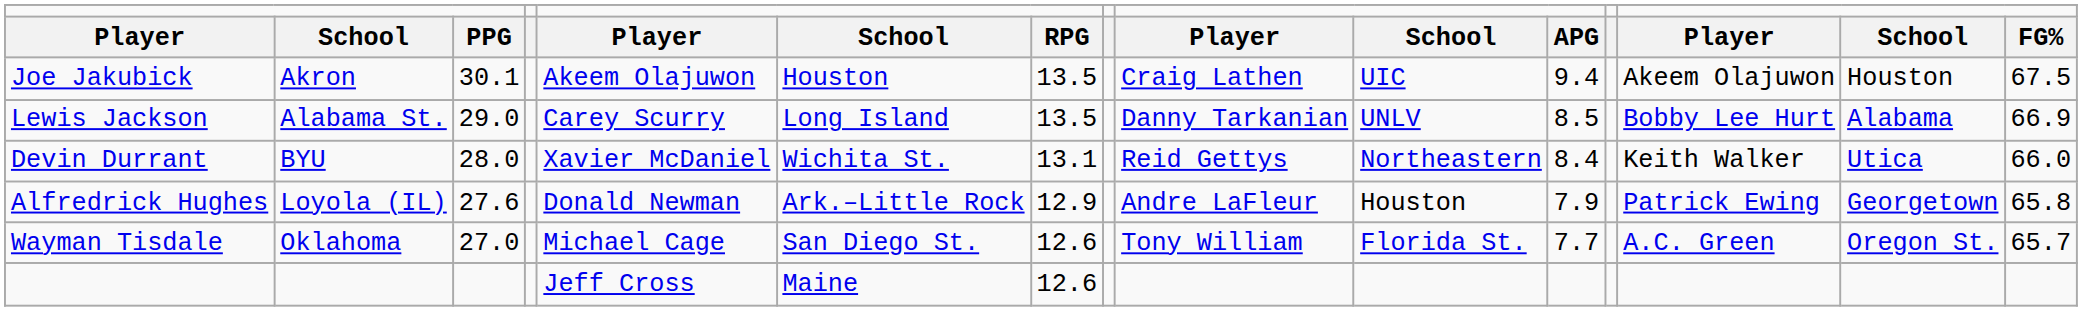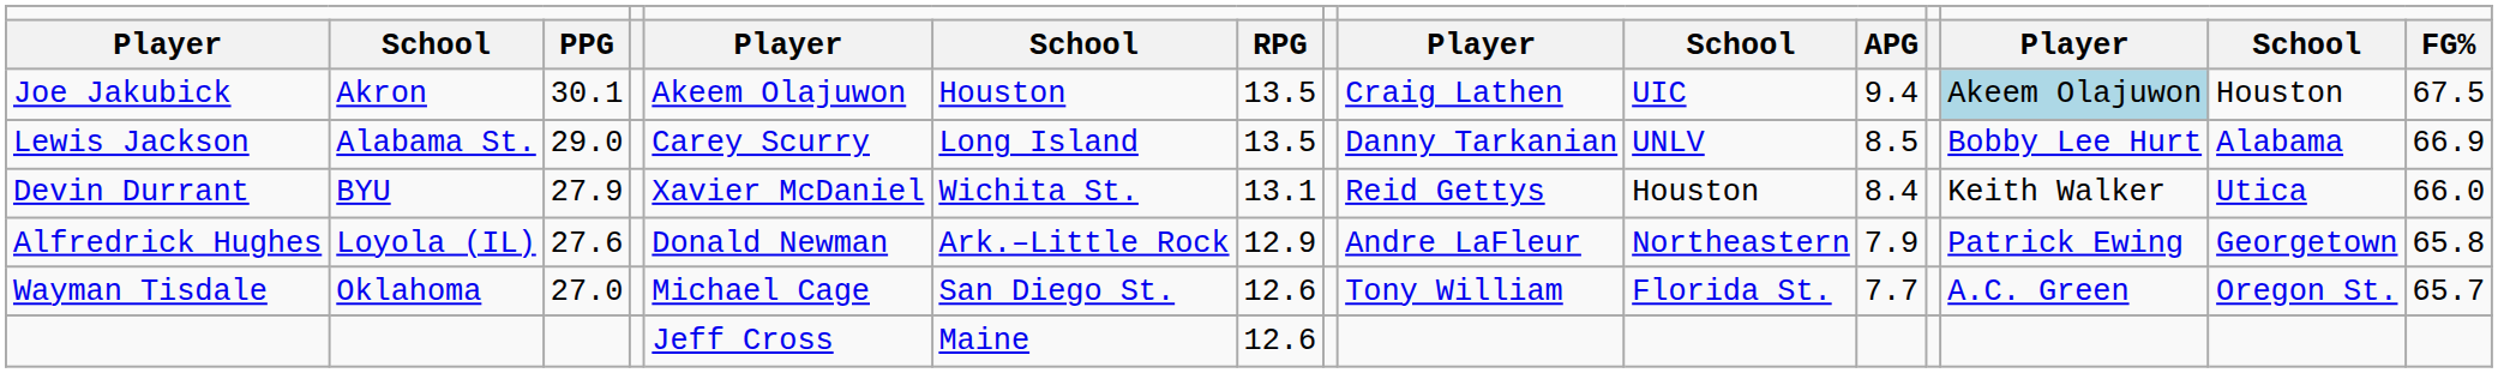 <table class="wikitable" style="text-align: left;">
 <tr>
 <td colspan=3></td>
 <td></td>
 <td colspan=3></td>
 <td></td>
 <td colspan=3></td>
 <td></td>
 <td colspan=3></td>
 </tr>
 <tr>
 <th>Player</th>
 <th>School</th>
 <th>PPG</th>
 <th></th>
 <th>Player</th>
 <th>School</th>
 <th>RPG</th>
 <th></th>
 <th>Player</th>
 <th>School</th>
 <th>APG</th>
 <th></th>
 <th>Player</th>
 <th>School</th>
 <th>FG%</th>
 </tr>
 <tr>
 <td align="left"><a href='#'>Joe Jakubick</a></td>
 <td><a href='#'>Akron</a></td>
 <td>30.1</td>
 <td></td>
 <td><a href='#'>Akeem Olajuwon</a></td>
 <td><a href='#'>Houston</a></td>
 <td>13.5</td>
 <td></td>
 <td><a href='#'>Craig Lathen</a></td>
 <td><a href='#'>UIC</a></td>
 <td>9.4</td>
 <td></td>
-<td>Akeem Olajuwon</td>
+<td style="background: lightblue;">Akeem Olajuwon</td>
 <td>Houston</td>
 <td>67.5</td>
 </tr>
 <tr>
 <td align="left"><a href='#'>Lewis Jackson</a></td>
 <td><a href='#'>Alabama St.</a></td>
 <td>29.0</td>
 <td></td>
 <td><a href='#'>Carey Scurry</a></td>
 <td><a href='#'>Long Island</a></td>
 <td>13.5</td>
 <td></td>
 <td><a href='#'>Danny Tarkanian</a></td>
 <td><a href='#'>UNLV</a></td>
 <td>8.5</td>
 <td></td>
 <td><a href='#'>Bobby Lee Hurt</a></td>
 <td><a href='#'>Alabama</a></td>
 <td>66.9</td>
 </tr>
 <tr>
 <td align="left"><a href='#'>Devin Durrant</a></td>
 <td><a href='#'>BYU</a></td>
-<td>28.0</td>
+<td>27.9</td>
 <td></td>
 <td><a href='#'>Xavier McDaniel</a></td>
 <td><a href='#'>Wichita St.</a></td>
 <td>13.1</td>
 <td></td>
 <td><a href='#'>Reid Gettys</a></td>
-<td><a href='#'>Northeastern</a></td>
+<td>Houston</td>
 <td>8.4</td>
 <td></td>
 <td>Keith Walker</td>
 <td><a href='#'>Utica</a></td>
 <td>66.0</td>
 </tr>
 <tr>
 <td align="left"><a href='#'>Alfredrick Hughes</a></td>
 <td><a href='#'>Loyola (IL)</a></td>
 <td>27.6</td>
 <td></td>
 <td><a href='#'>Donald Newman</a></td>
 <td><a href='#'>Ark.–Little Rock</a></td>
 <td>12.9</td>
 <td></td>
 <td><a href='#'>Andre LaFleur</a></td>
-<td>Houston</td>
+<td><a href='#'>Northeastern</a></td>
 <td>7.9</td>
 <td></td>
 <td><a href='#'>Patrick Ewing</a></td>
 <td><a href='#'>Georgetown</a></td>
 <td>65.8</td>
 </tr>
 <tr>
 <td align="left"><a href='#'>Wayman Tisdale</a></td>
 <td><a href='#'>Oklahoma</a></td>
 <td>27.0</td>
 <td></td>
 <td><a href='#'>Michael Cage</a></td>
 <td><a href='#'>San Diego St.</a></td>
 <td>12.6</td>
 <td></td>
 <td><a href='#'>Tony William</a></td>
 <td><a href='#'>Florida St.</a></td>
 <td>7.7</td>
 <td></td>
 <td><a href='#'>A.C. Green</a></td>
 <td><a href='#'>Oregon St.</a></td>
 <td>65.7</td>
 </tr>
 <tr>
 <td align="left"></td>
 <td></td>
 <td></td>
 <td></td>
 <td><a href='#'>Jeff Cross</a></td>
 <td><a href='#'>Maine</a></td>
 <td>12.6</td>
 <td></td>
 <td></td>
 <td></td>
 <td></td>
 <td></td>
 <td></td>
 <td></td>
 <td></td>
 </tr>
 </table>
